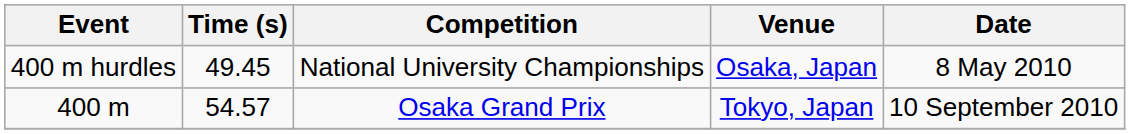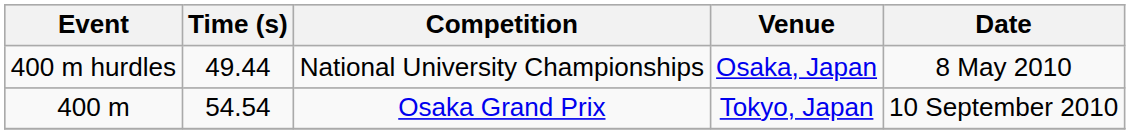 <table class="wikitable" style=text-align:center>
 <tr>
 <th>Event</th>
 <th>Time (s)</th>
 <th>Competition</th>
 <th>Venue</th>
 <th>Date</th>
 </tr>
 <tr>
 <td>400 m hurdles</td>
-<td>49.45</td>
+<td>49.44</td>
 <td>National University Championships</td>
 <td><a href='#'>Osaka, Japan</a></td>
 <td>8 May 2010</td>
 </tr>
 <tr>
 <td>400 m</td>
-<td>54.57</td>
+<td>54.54</td>
 <td><a href='#'>Osaka Grand Prix</a></td>
 <td><a href='#'>Tokyo, Japan</a></td>
 <td>10 September 2010</td>
 </tr>
 <tr>
 </tr>
 </table>
